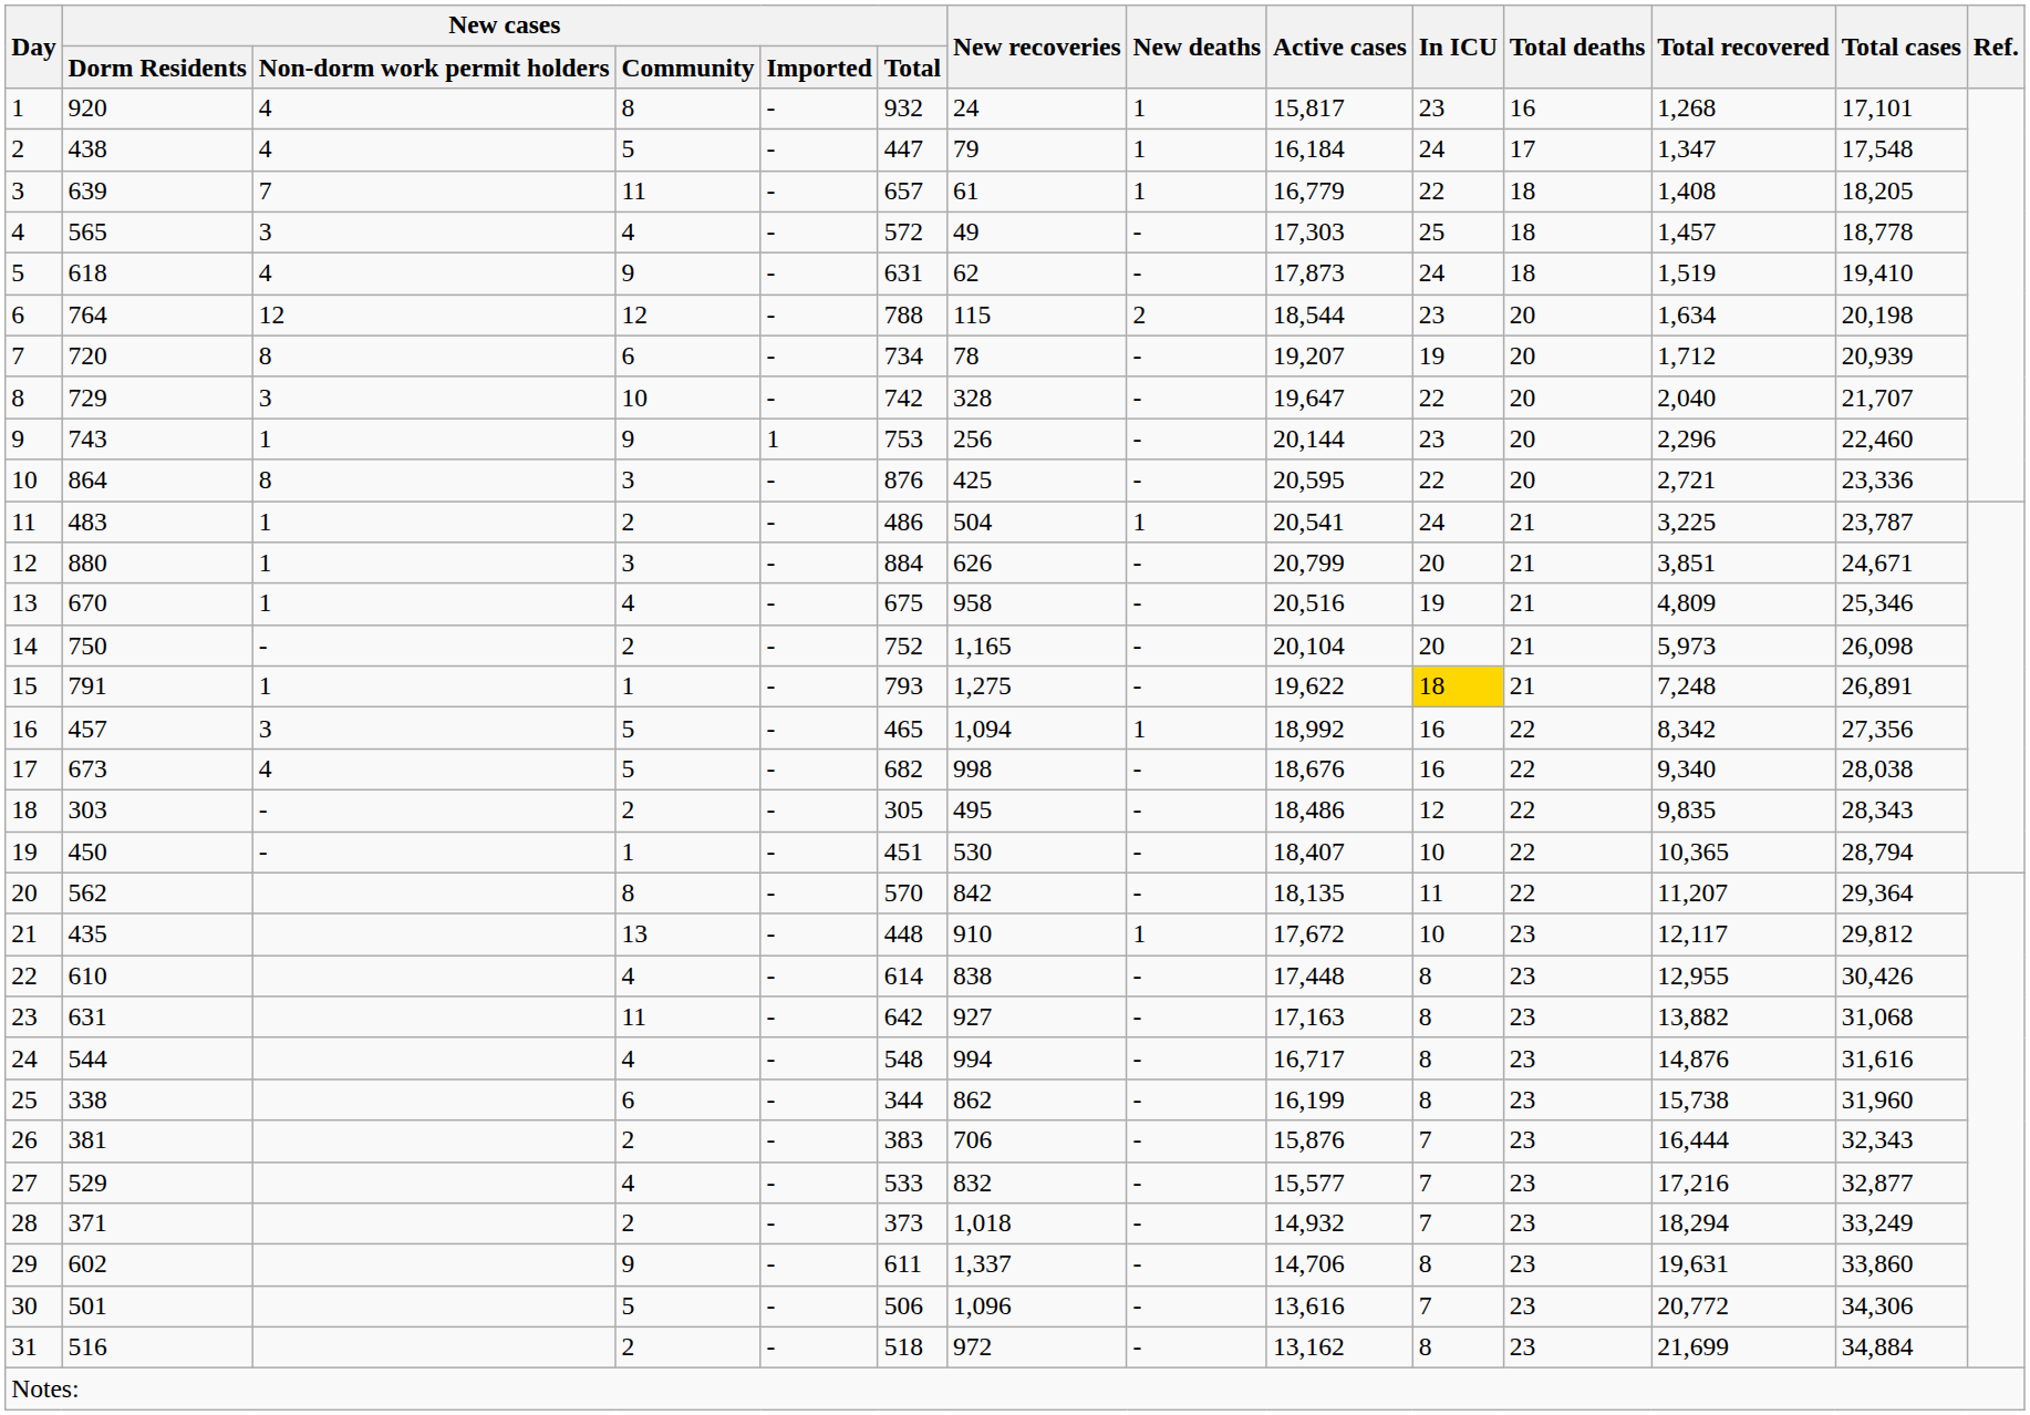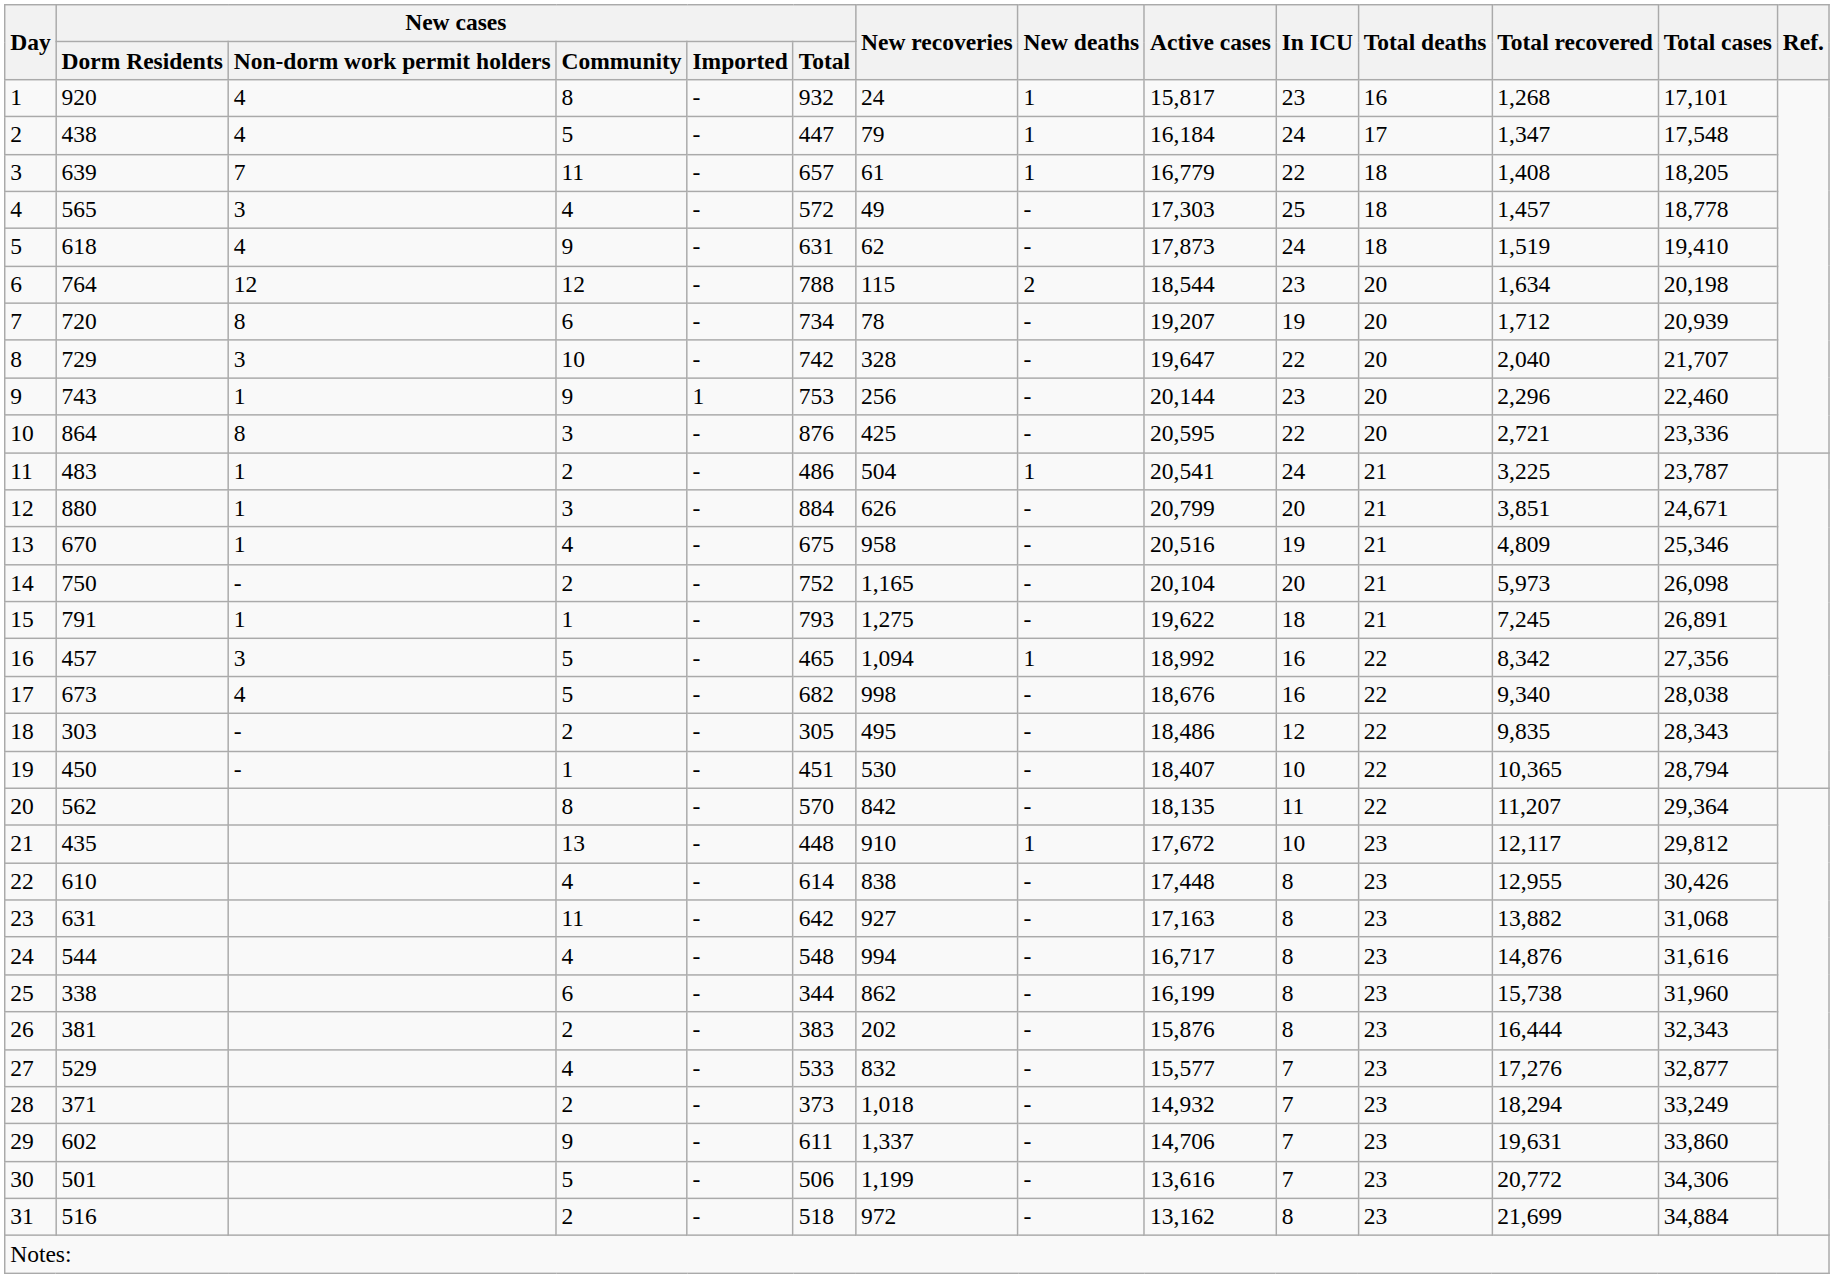 <table class="wikitable">
 <tr>
 <th rowspan="2">Day</th>
 <th colspan="5">New cases</th>
 <th rowspan="2">New recoveries</th>
 <th rowspan="2">New deaths</th>
 <th rowspan="2">Active cases</th>
 <th rowspan="2">In ICU</th>
 <th rowspan="2">Total deaths</th>
 <th rowspan="2">Total recovered</th>
 <th rowspan="2">Total cases</th>
 <th rowspan="2">Ref.</th>
 </tr>
 <tr>
 <th>Dorm Residents</th>
 <th>Non-dorm work permit holders</th>
 <th>Community</th>
 <th>Imported</th>
 <th>Total</th>
 </tr>
 <tr>
 <td>1</td>
 <td>920</td>
 <td>4</td>
 <td>8</td>
 <td>-</td>
 <td>932</td>
 <td>24</td>
 <td>1</td>
 <td>15,817</td>
 <td>23</td>
 <td>16</td>
 <td>1,268</td>
 <td>17,101</td>
 <td rowspan="10"></td>
 </tr>
 <tr>
 <td>2</td>
 <td>438</td>
 <td>4</td>
 <td>5</td>
 <td>-</td>
 <td>447</td>
 <td>79</td>
 <td>1</td>
 <td>16,184</td>
 <td>24</td>
 <td>17</td>
 <td>1,347</td>
 <td>17,548</td>
 </tr>
 <tr>
 <td>3</td>
 <td>639</td>
 <td>7</td>
 <td>11</td>
 <td>-</td>
 <td>657</td>
 <td>61</td>
 <td>1</td>
 <td>16,779</td>
 <td>22</td>
 <td>18</td>
 <td>1,408</td>
 <td>18,205</td>
 </tr>
 <tr>
 <td>4</td>
 <td>565</td>
 <td>3</td>
 <td>4</td>
 <td>-</td>
 <td>572</td>
 <td>49</td>
 <td>-</td>
 <td>17,303</td>
 <td>25</td>
 <td>18</td>
 <td>1,457</td>
 <td>18,778</td>
 </tr>
 <tr>
 <td>5</td>
 <td>618</td>
 <td>4</td>
 <td>9</td>
 <td>-</td>
 <td>631</td>
 <td>62</td>
 <td>-</td>
 <td>17,873</td>
 <td>24</td>
 <td>18</td>
 <td>1,519</td>
 <td>19,410</td>
 </tr>
 <tr>
 <td>6</td>
 <td>764</td>
 <td>12</td>
 <td>12</td>
 <td>-</td>
 <td>788</td>
 <td>115</td>
 <td>2</td>
 <td>18,544</td>
 <td>23</td>
 <td>20</td>
 <td>1,634</td>
 <td>20,198</td>
 </tr>
 <tr>
 <td>7</td>
 <td>720</td>
 <td>8</td>
 <td>6</td>
 <td>-</td>
 <td>734</td>
 <td>78</td>
 <td>-</td>
 <td>19,207</td>
 <td>19</td>
 <td>20</td>
 <td>1,712</td>
 <td>20,939</td>
 </tr>
 <tr>
 <td>8</td>
 <td>729</td>
 <td>3</td>
 <td>10</td>
 <td>-</td>
 <td>742</td>
 <td>328</td>
 <td>-</td>
 <td>19,647</td>
 <td>22</td>
 <td>20</td>
 <td>2,040</td>
 <td>21,707</td>
 </tr>
 <tr>
 <td>9</td>
 <td>743</td>
 <td>1</td>
 <td>9</td>
 <td>1</td>
 <td>753</td>
 <td>256</td>
 <td>-</td>
 <td>20,144</td>
 <td>23</td>
 <td>20</td>
 <td>2,296</td>
 <td>22,460</td>
 </tr>
 <tr>
 <td>10</td>
 <td>864</td>
 <td>8</td>
 <td>3</td>
 <td>-</td>
 <td>876</td>
 <td>425</td>
 <td>-</td>
 <td>20,595</td>
 <td>22</td>
 <td>20</td>
 <td>2,721</td>
 <td>23,336</td>
 </tr>
 <tr>
 <td>11</td>
 <td>483</td>
 <td>1</td>
 <td>2</td>
 <td>-</td>
 <td>486</td>
 <td>504</td>
 <td>1</td>
 <td>20,541</td>
 <td>24</td>
 <td>21</td>
 <td>3,225</td>
 <td>23,787</td>
 <td rowspan="9"></td>
 </tr>
 <tr>
 <td>12</td>
 <td>880</td>
 <td>1</td>
 <td>3</td>
 <td>-</td>
 <td>884</td>
 <td>626</td>
 <td>-</td>
 <td>20,799</td>
 <td>20</td>
 <td>21</td>
 <td>3,851</td>
 <td>24,671</td>
 </tr>
 <tr>
 <td>13</td>
 <td>670</td>
 <td>1</td>
 <td>4</td>
 <td>-</td>
 <td>675</td>
 <td>958</td>
 <td>-</td>
 <td>20,516</td>
 <td>19</td>
 <td>21</td>
 <td>4,809</td>
 <td>25,346</td>
 </tr>
 <tr>
 <td>14</td>
 <td>750</td>
 <td>-</td>
 <td>2</td>
 <td>-</td>
 <td>752</td>
 <td>1,165</td>
 <td>-</td>
 <td>20,104</td>
 <td>20</td>
 <td>21</td>
 <td>5,973</td>
 <td>26,098</td>
 </tr>
 <tr>
 <td>15</td>
 <td>791</td>
 <td>1</td>
 <td>1</td>
 <td>-</td>
 <td>793</td>
 <td>1,275</td>
 <td>-</td>
 <td>19,622</td>
-<td style="background: gold;">18</td>
+<td>18</td>
 <td>21</td>
-<td>7,248</td>
+<td>7,245</td>
 <td>26,891</td>
 </tr>
 <tr>
 <td>16</td>
 <td>457</td>
 <td>3</td>
 <td>5</td>
 <td>-</td>
 <td>465</td>
 <td>1,094</td>
 <td>1</td>
 <td>18,992</td>
 <td>16</td>
 <td>22</td>
 <td>8,342</td>
 <td>27,356</td>
 </tr>
 <tr>
 <td>17</td>
 <td>673</td>
 <td>4</td>
 <td>5</td>
 <td>-</td>
 <td>682</td>
 <td>998</td>
 <td>-</td>
 <td>18,676</td>
 <td>16</td>
 <td>22</td>
 <td>9,340</td>
 <td>28,038</td>
 </tr>
 <tr>
 <td>18</td>
 <td>303</td>
 <td>-</td>
 <td>2</td>
 <td>-</td>
 <td>305</td>
 <td>495</td>
 <td>-</td>
 <td>18,486</td>
 <td>12</td>
 <td>22</td>
 <td>9,835</td>
 <td>28,343</td>
 </tr>
 <tr>
 <td>19</td>
 <td>450</td>
 <td>-</td>
 <td>1</td>
 <td>-</td>
 <td>451</td>
 <td>530</td>
 <td>-</td>
 <td>18,407</td>
 <td>10</td>
 <td>22</td>
 <td>10,365</td>
 <td>28,794</td>
 </tr>
 <tr>
 <td>20</td>
 <td>562</td>
 <td></td>
 <td>8</td>
 <td>-</td>
 <td>570</td>
 <td>842</td>
 <td>-</td>
 <td>18,135</td>
 <td>11</td>
 <td>22</td>
 <td>11,207</td>
 <td>29,364</td>
 <td rowspan="12"></td>
 </tr>
 <tr>
 <td>21</td>
 <td>435</td>
 <td></td>
 <td>13</td>
 <td>-</td>
 <td>448</td>
 <td>910</td>
 <td>1</td>
 <td>17,672</td>
 <td>10</td>
 <td>23</td>
 <td>12,117</td>
 <td>29,812</td>
 </tr>
 <tr>
 <td>22</td>
 <td>610</td>
 <td></td>
 <td>4</td>
 <td>-</td>
 <td>614</td>
 <td>838</td>
 <td>-</td>
 <td>17,448</td>
 <td>8</td>
 <td>23</td>
 <td>12,955</td>
 <td>30,426</td>
 </tr>
 <tr>
 <td>23</td>
 <td>631</td>
 <td></td>
 <td>11</td>
 <td>-</td>
 <td>642</td>
 <td>927</td>
 <td>-</td>
 <td>17,163</td>
 <td>8</td>
 <td>23</td>
 <td>13,882</td>
 <td>31,068</td>
 </tr>
 <tr>
 <td>24</td>
 <td>544</td>
 <td></td>
 <td>4</td>
 <td>-</td>
 <td>548</td>
 <td>994</td>
 <td>-</td>
 <td>16,717</td>
 <td>8</td>
 <td>23</td>
 <td>14,876</td>
 <td>31,616</td>
 </tr>
 <tr>
 <td>25</td>
 <td>338</td>
 <td></td>
 <td>6</td>
 <td>-</td>
 <td>344</td>
 <td>862</td>
 <td>-</td>
 <td>16,199</td>
 <td>8</td>
 <td>23</td>
 <td>15,738</td>
 <td>31,960</td>
 </tr>
 <tr>
 <td>26</td>
 <td>381</td>
 <td></td>
 <td>2</td>
 <td>-</td>
 <td>383</td>
-<td>706</td>
+<td>202</td>
 <td>-</td>
 <td>15,876</td>
-<td>7</td>
+<td>8</td>
 <td>23</td>
 <td>16,444</td>
 <td>32,343</td>
 </tr>
 <tr>
 <td>27</td>
 <td>529</td>
 <td></td>
 <td>4</td>
 <td>-</td>
 <td>533</td>
 <td>832</td>
 <td>-</td>
 <td>15,577</td>
 <td>7</td>
 <td>23</td>
-<td>17,216</td>
+<td>17,276</td>
 <td>32,877</td>
 </tr>
 <tr>
 <td>28</td>
 <td>371</td>
 <td></td>
 <td>2</td>
 <td>-</td>
 <td>373</td>
 <td>1,018</td>
 <td>-</td>
 <td>14,932</td>
 <td>7</td>
 <td>23</td>
 <td>18,294</td>
 <td>33,249</td>
 </tr>
 <tr>
 <td>29</td>
 <td>602</td>
 <td></td>
 <td>9</td>
 <td>-</td>
 <td>611</td>
 <td>1,337</td>
 <td>-</td>
 <td>14,706</td>
-<td>8</td>
+<td>7</td>
 <td>23</td>
 <td>19,631</td>
 <td>33,860</td>
 </tr>
 <tr>
 <td>30</td>
 <td>501</td>
 <td></td>
 <td>5</td>
 <td>-</td>
 <td>506</td>
-<td>1,096</td>
+<td>1,199</td>
 <td>-</td>
 <td>13,616</td>
 <td>7</td>
 <td>23</td>
 <td>20,772</td>
 <td>34,306</td>
 </tr>
 <tr>
 <td>31</td>
 <td>516</td>
 <td></td>
 <td>2</td>
 <td>-</td>
 <td>518</td>
 <td>972</td>
 <td>-</td>
 <td>13,162</td>
 <td>8</td>
 <td>23</td>
 <td>21,699</td>
 <td>34,884</td>
 </tr>
 <tr>
 <td colspan="34">Notes:<br></td>
 </tr>
 </table>
